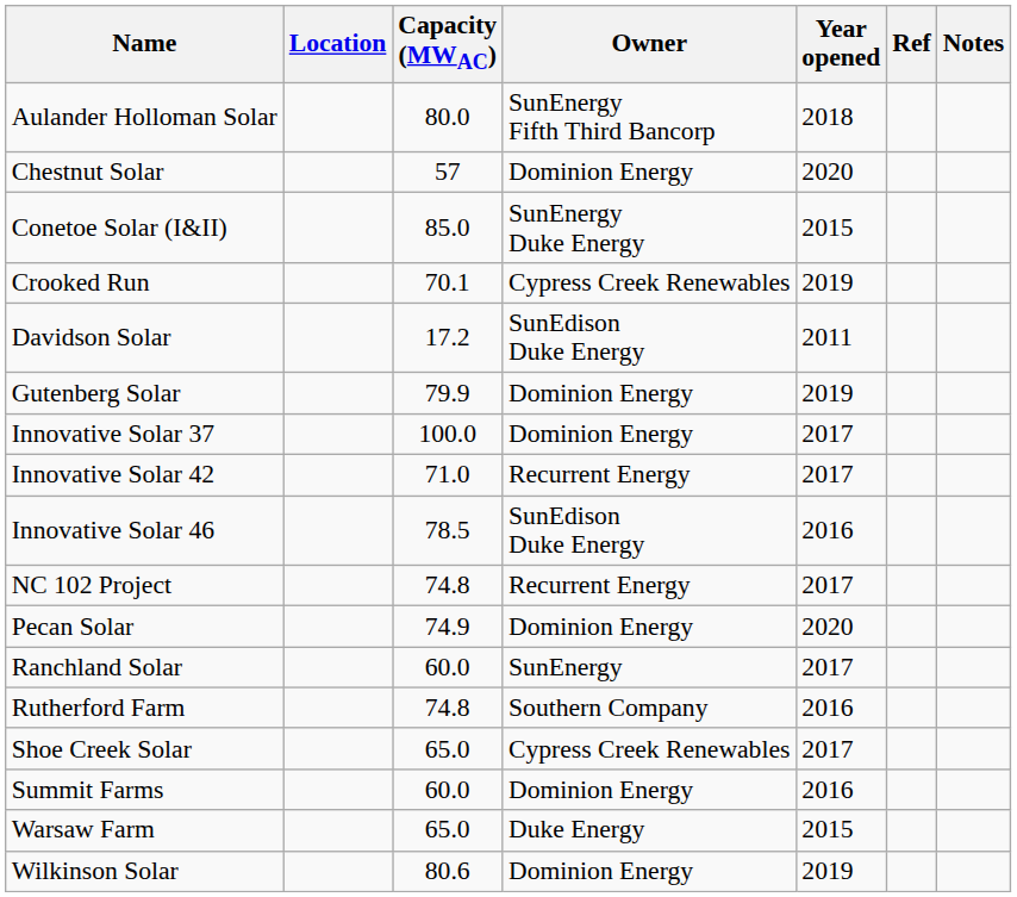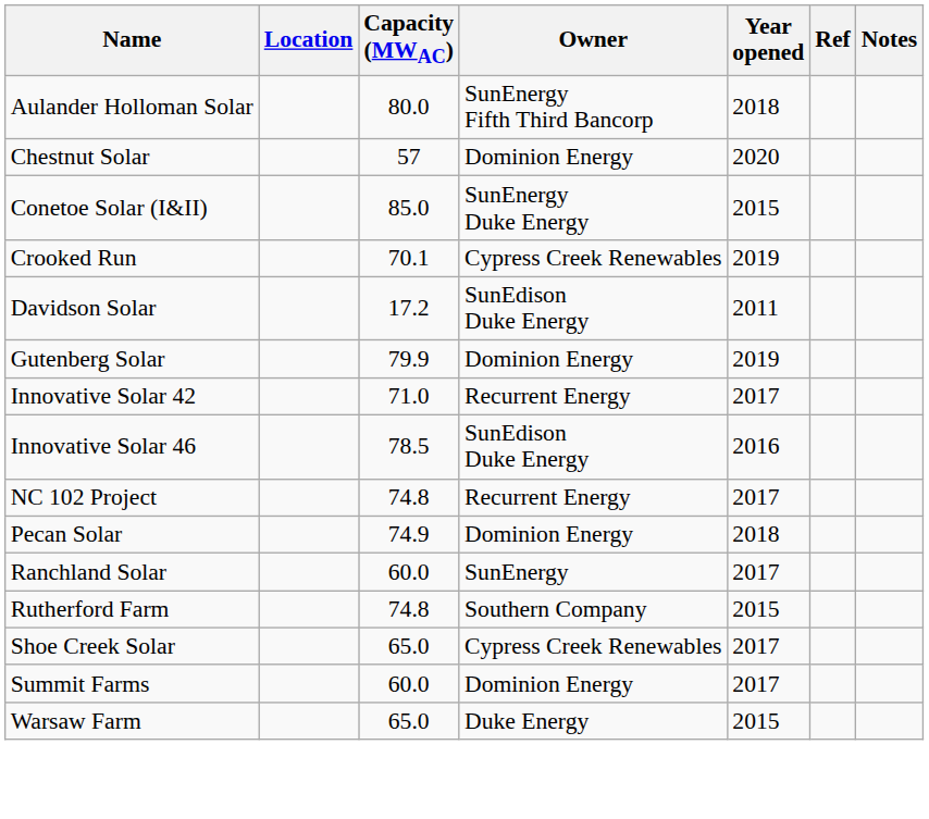 <table class="wikitable sortable">
 <tr>
 <th>Name</th>
 <th><a href='#'>Location</a></th>
 <th>Capacity<br>(<a href='#'>MW<sub>AC</sub></a>)</th>
 <th>Owner</th>
 <th>Year<br>opened</th>
 <th>Ref</th>
 <th>Notes</th>
 </tr>
 <tr>
 <td>Aulander Holloman Solar</td>
 <td></td>
 <td align=center>80.0</td>
 <td>SunEnergy<br>Fifth Third Bancorp</td>
 <td>2018</td>
 <td></td>
 <td></td>
 </tr>
 <tr>
 <td>Chestnut Solar</td>
 <td></td>
 <td align=center>57</td>
 <td>Dominion Energy</td>
 <td>2020</td>
 <td></td>
 <td></td>
 </tr>
 <tr>
 <td>Conetoe Solar (I&II)</td>
 <td></td>
 <td align=center>85.0</td>
 <td>SunEnergy<br>Duke Energy</td>
 <td>2015</td>
 <td></td>
 <td></td>
 </tr>
 <tr>
 <td>Crooked Run</td>
 <td></td>
 <td align=center>70.1</td>
 <td>Cypress Creek Renewables</td>
 <td>2019</td>
 <td></td>
 <td></td>
 </tr>
 <tr>
 <td>Davidson Solar</td>
 <td></td>
 <td align=center>17.2</td>
 <td>SunEdison<br>Duke Energy</td>
 <td>2011</td>
 <td></td>
 <td></td>
 </tr>
 <tr>
 <td>Gutenberg Solar</td>
 <td></td>
 <td align=center>79.9</td>
 <td>Dominion Energy</td>
 <td>2019</td>
 <td></td>
 <td></td>
 </tr>
 <tr>
-<td>Innovative Solar 37</td>
-<td></td>
-<td align=center>100.0</td>
-<td>Dominion Energy</td>
-<td>2017</td>
-<td></td>
-<td></td>
-</tr>
-<tr>
 <td>Innovative Solar 42</td>
 <td></td>
 <td align=center>71.0</td>
 <td>Recurrent Energy</td>
 <td>2017</td>
 <td></td>
 <td></td>
 </tr>
 <tr>
 <td>Innovative Solar 46</td>
 <td></td>
 <td align=center>78.5</td>
 <td>SunEdison<br>Duke Energy</td>
 <td>2016</td>
 <td></td>
 <td></td>
 </tr>
 <tr>
 <td>NC 102 Project</td>
 <td></td>
 <td align=center>74.8</td>
 <td>Recurrent Energy</td>
 <td>2017</td>
 <td></td>
 <td></td>
 </tr>
 <tr>
 <td>Pecan Solar</td>
 <td></td>
 <td align=center>74.9</td>
 <td>Dominion Energy</td>
-<td>2020</td>
+<td>2018</td>
 <td></td>
 <td></td>
 </tr>
 <tr>
 <td>Ranchland Solar</td>
 <td></td>
 <td align=center>60.0</td>
 <td>SunEnergy</td>
 <td>2017</td>
 <td></td>
 <td></td>
 </tr>
 <tr>
 <td>Rutherford Farm</td>
 <td></td>
 <td align=center>74.8</td>
 <td>Southern Company</td>
-<td>2016</td>
+<td>2015</td>
 <td></td>
 <td></td>
 </tr>
 <tr>
 <td>Shoe Creek Solar</td>
 <td></td>
 <td align=center>65.0</td>
 <td>Cypress Creek Renewables</td>
 <td>2017</td>
 <td></td>
 <td></td>
 </tr>
 <tr>
 <td>Summit Farms</td>
 <td></td>
 <td align=center>60.0</td>
 <td>Dominion Energy</td>
-<td>2016</td>
+<td>2017</td>
 <td></td>
 <td></td>
 </tr>
 <tr>
 <td>Warsaw Farm</td>
 <td></td>
 <td align=center>65.0</td>
 <td>Duke Energy</td>
 <td>2015</td>
 <td></td>
 <td></td>
 </tr>
-<tr>
-<td>Wilkinson Solar</td>
-<td></td>
-<td align=center>80.6</td>
-<td>Dominion Energy</td>
-<td>2019</td>
-<td></td>
-<td></td>
-</tr>
 </table>
